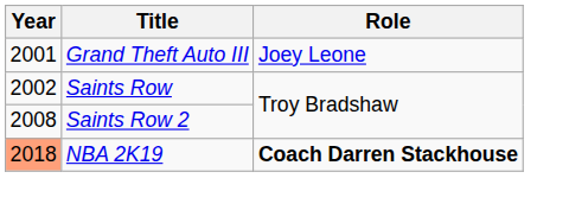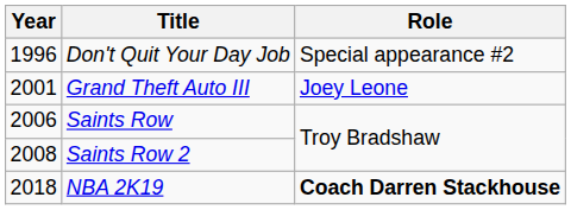 <table class="wikitable sortable">
 <tr>
 <th>Year</th>
 <th>Title</th>
 <th>Role</th>
 </tr>
 <tr>
+<td>1996</td>
+<td><em>Don't Quit Your Day Job</em></td>
+<td>Special appearance #2</td>
+</tr>
+<tr>
 <td>2001</td>
 <td><em><a href='#'>Grand Theft Auto III</a></em></td>
 <td><a href='#'>Joey Leone</a></td>
 </tr>
 <tr>
-<td>2002</td>
+<td>2006</td>
 <td><em><a href='#'>Saints Row</a></em></td>
 <td rowspan="2">Troy Bradshaw</td>
 </tr>
 <tr>
 <td>2008</td>
 <td><em><a href='#'>Saints Row 2</a></em></td>
 </tr>
 <tr>
-<td style="background: lightsalmon;">2018</td>
+<td>2018</td>
 <td><em><a href='#'>NBA 2K19</a></em></td>
 <td><strong>Coach Darren Stackhouse</strong></td>
 </tr>
 </table>
